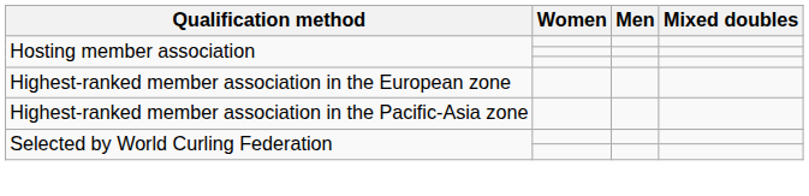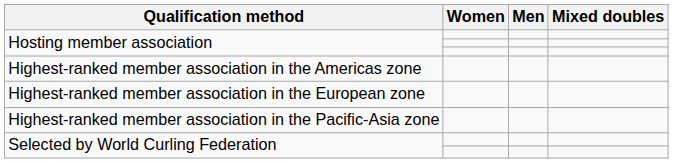 <table class=wikitable>
 <tr>
 <th>Qualification method</th>
 <th>Women</th>
 <th>Men</th>
 <th>Mixed doubles</th>
 </tr>
 <tr>
 <td rowspan=3;>Hosting member association</td>
 <td></td>
 <td></td>
 <td></td>
 </tr>
 <tr>
 <td></td>
 <td></td>
 <td></td>
 </tr>
 <tr>
+<td></td>
+<td></td>
+<td></td>
+</tr>
+<tr>
+<td>Highest-ranked member association in the Americas zone</td>
 <td></td>
 <td></td>
 <td></td>
 </tr>
 <tr>
 <td>Highest-ranked member association in the European zone</td>
 <td></td>
 <td></td>
 <td></td>
 </tr>
 <tr>
 <td>Highest-ranked member association in the Pacific-Asia zone</td>
 <td></td>
 <td></td>
 <td></td>
 </tr>
 <tr>
 <td rowspan=2;>Selected by World Curling Federation</td>
 <td></td>
 <td></td>
 <td></td>
 </tr>
 <tr>
 <td></td>
 <td></td>
 <td></td>
 </tr>
 </table>
